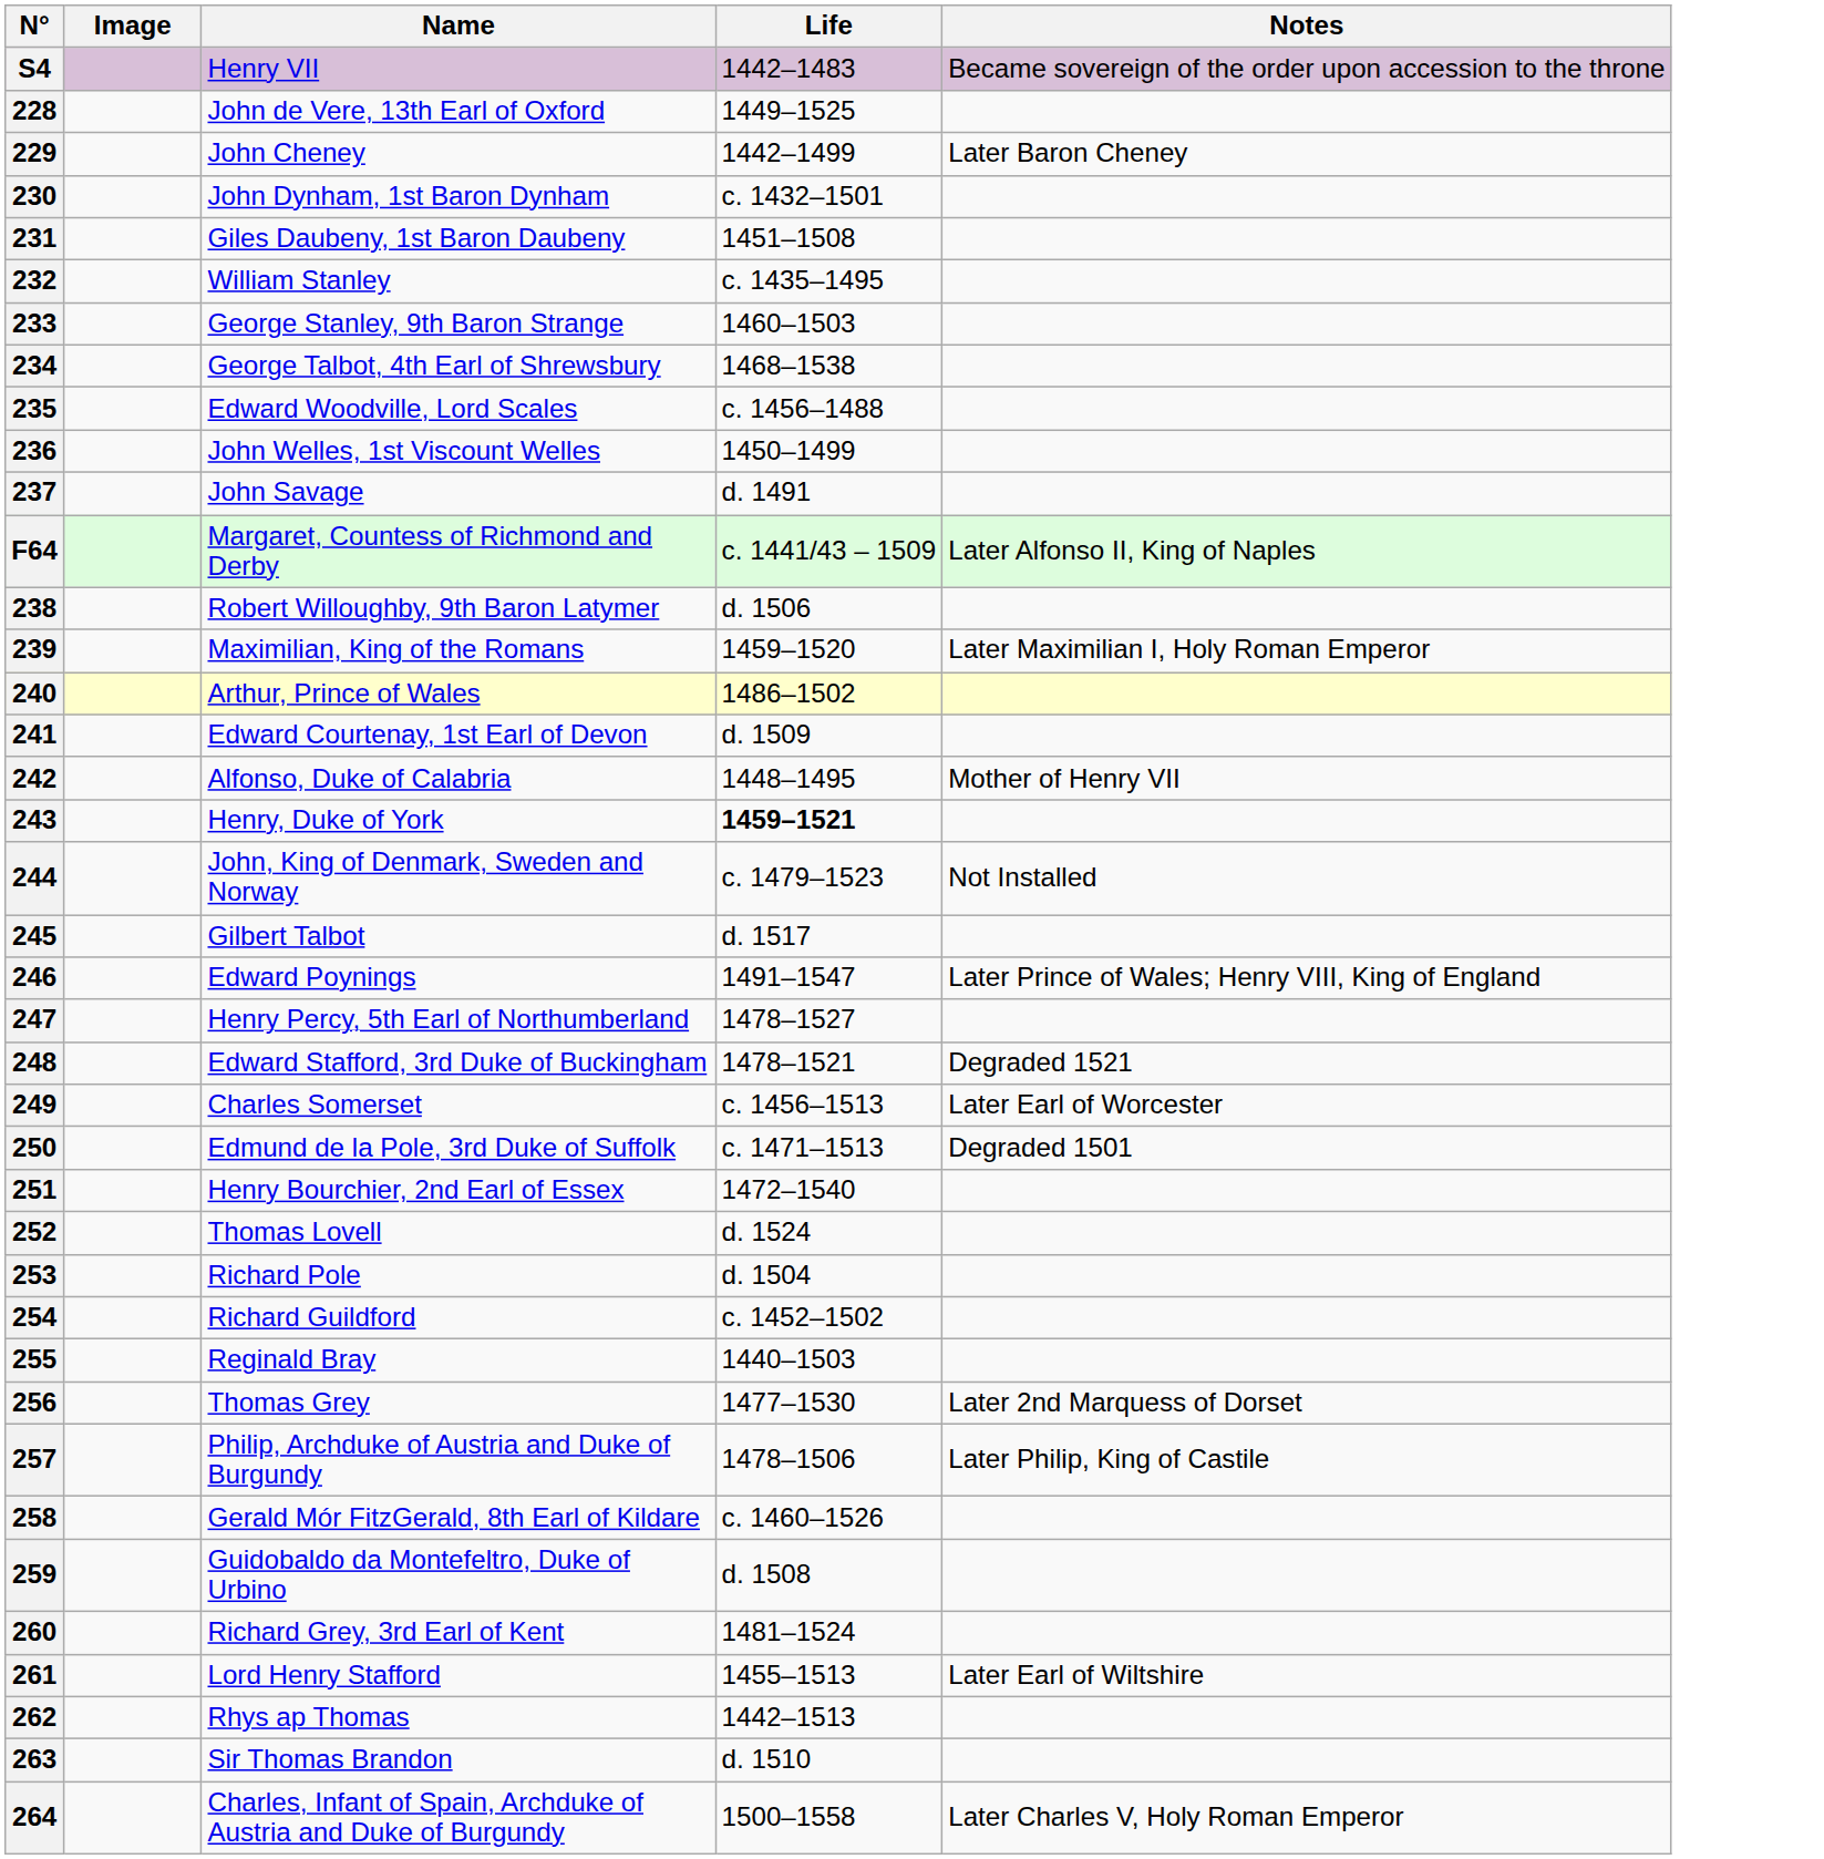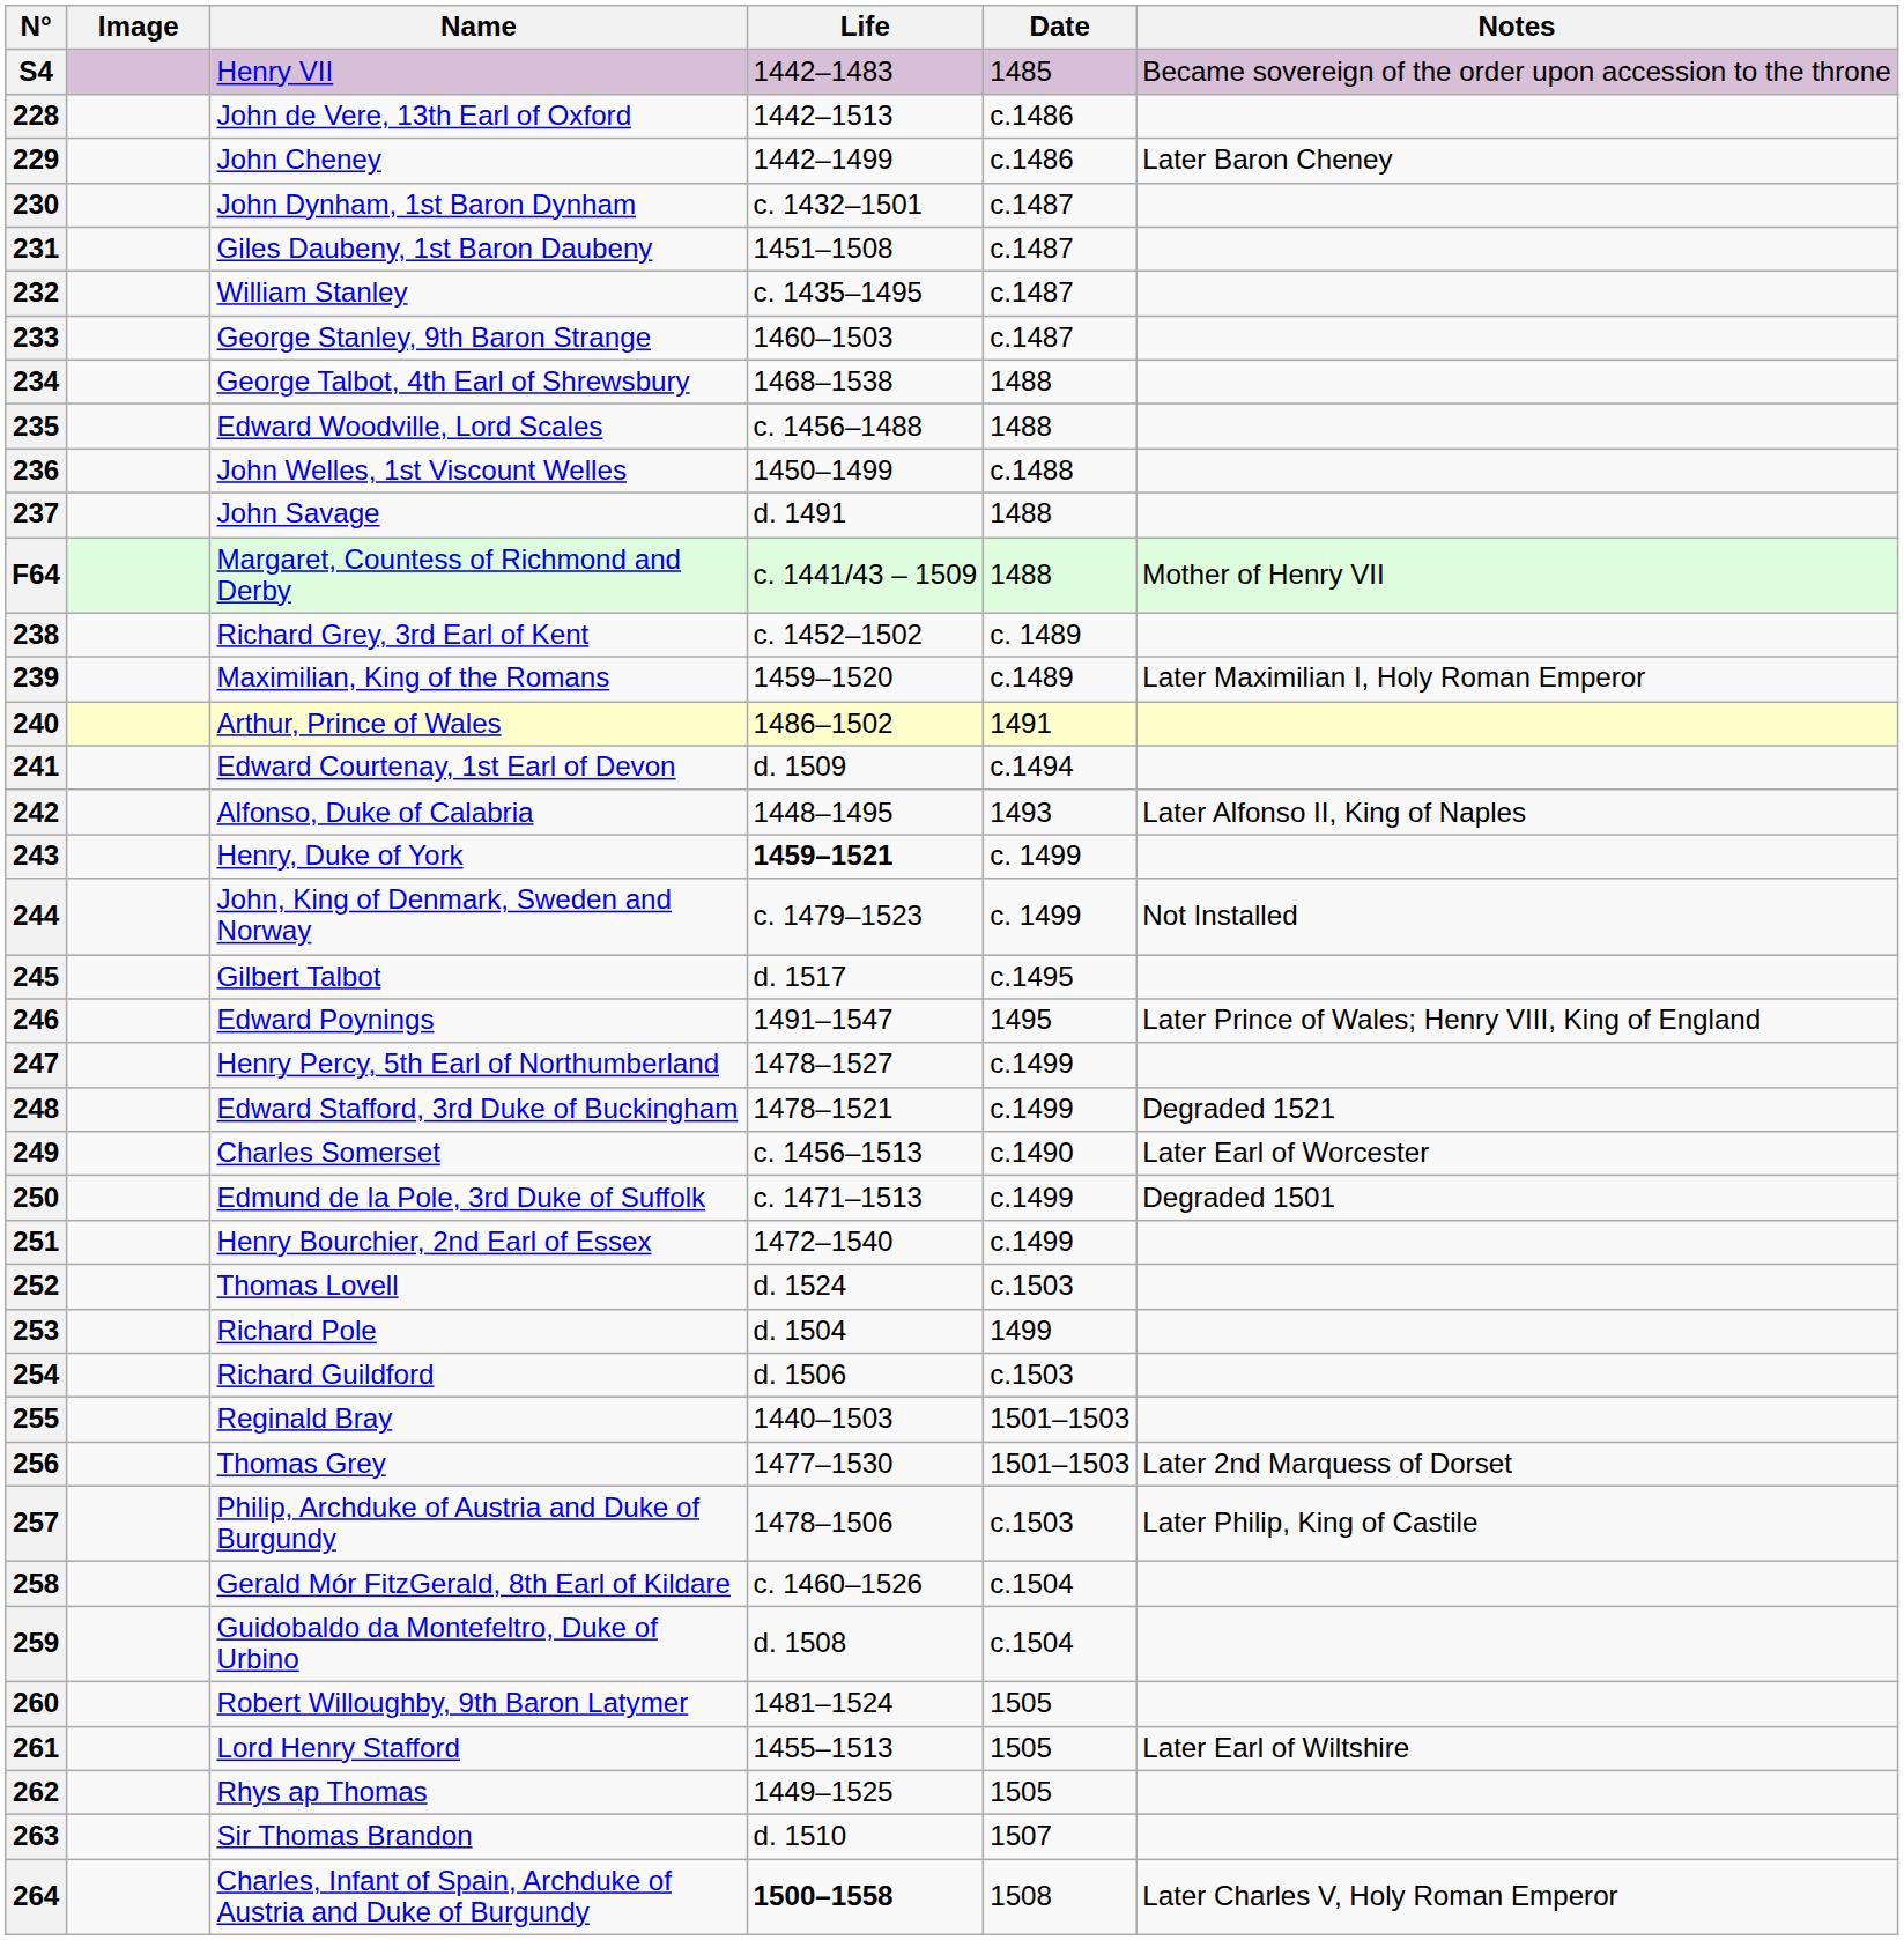 <table class="wikitable">
 <tr>
 <th>N°</th>
 <th style="width: 75px;">Image</th>
 <th style="width: 300px;">Name</th>
 <th>Life</th>
+<th>Date</th>
 <th>Notes</th>
 </tr>
 <tr bgcolor="#D8BFD8">
 <th>S4</th>
 <td></td>
 <td><a href='#'>Henry VII</a></td>
 <td>1442–1483</td>
+<td>1485</td>
 <td>Became sovereign of the order upon accession to the throne</td>
 </tr>
 <tr>
 <th>228</th>
 <td></td>
 <td><a href='#'>John de Vere, 13th Earl of Oxford</a></td>
-<td>1449–1525</td>
+<td>1442–1513</td>
+<td>c.1486</td>
 <td></td>
 </tr>
 <tr>
 <th>229</th>
 <td></td>
 <td><a href='#'>John Cheney</a></td>
 <td>1442–1499</td>
+<td>c.1486</td>
 <td>Later Baron Cheney</td>
 </tr>
 <tr>
 <th>230</th>
 <td></td>
 <td><a href='#'>John Dynham, 1st Baron Dynham</a></td>
 <td>c. 1432–1501</td>
+<td>c.1487</td>
 <td></td>
 </tr>
 <tr>
 <th>231</th>
 <td></td>
 <td><a href='#'>Giles Daubeny, 1st Baron Daubeny</a></td>
 <td>1451–1508</td>
+<td>c.1487</td>
 <td></td>
 </tr>
 <tr>
 <th>232</th>
 <td></td>
 <td><a href='#'>William Stanley</a></td>
 <td>c. 1435–1495</td>
+<td>c.1487</td>
 <td></td>
 </tr>
 <tr>
 <th>233</th>
 <td></td>
 <td><a href='#'>George Stanley, 9th Baron Strange</a></td>
 <td>1460–1503</td>
+<td>c.1487</td>
 <td></td>
 </tr>
 <tr>
 <th>234</th>
 <td></td>
 <td><a href='#'>George Talbot, 4th Earl of Shrewsbury</a></td>
 <td>1468–1538</td>
+<td>1488</td>
 <td></td>
 </tr>
 <tr>
 <th>235</th>
 <td></td>
 <td><a href='#'>Edward Woodville, Lord Scales</a></td>
 <td>c. 1456–1488</td>
+<td>1488</td>
 <td></td>
 </tr>
 <tr>
 <th>236</th>
 <td></td>
 <td><a href='#'>John Welles, 1st Viscount Welles</a></td>
 <td>1450–1499</td>
+<td>c.1488</td>
 <td></td>
 </tr>
 <tr>
 <th>237</th>
 <td></td>
 <td><a href='#'>John Savage</a></td>
 <td>d. 1491</td>
+<td>1488</td>
 <td></td>
 </tr>
 <tr bgcolor="#DDFDDD">
 <th>F64</th>
 <td></td>
 <td><a href='#'>Margaret, Countess of Richmond and Derby</a></td>
 <td>c. 1441/43 – 1509</td>
-<td>Later Alfonso II, King of Naples</td>
+<td>1488</td>
+<td>Mother of Henry VII</td>
 </tr>
 <tr>
 <th>238</th>
 <td></td>
-<td><a href='#'>Robert Willoughby, 9th Baron Latymer</a></td>
-<td>d. 1506</td>
+<td><a href='#'>Richard Grey, 3rd Earl of Kent</a></td>
+<td>c. 1452–1502</td>
+<td>c. 1489</td>
 <td></td>
 </tr>
 <tr>
 <th>239</th>
 <td></td>
 <td><a href='#'>Maximilian, King of the Romans</a></td>
 <td>1459–1520</td>
+<td>c.1489</td>
 <td>Later Maximilian I, Holy Roman Emperor</td>
 </tr>
 <tr bgcolor="#FFFFCC">
 <th>240</th>
 <td></td>
 <td><a href='#'>Arthur, Prince of Wales</a></td>
 <td>1486–1502</td>
+<td>1491</td>
 <td></td>
 </tr>
 <tr>
 <th>241</th>
 <td></td>
 <td><a href='#'>Edward Courtenay, 1st Earl of Devon</a></td>
 <td>d. 1509</td>
+<td>c.1494</td>
 <td></td>
 </tr>
 <tr>
 <th>242</th>
 <td></td>
 <td><a href='#'>Alfonso, Duke of Calabria</a></td>
 <td>1448–1495</td>
-<td>Mother of Henry VII</td>
+<td>1493</td>
+<td>Later Alfonso II, King of Naples</td>
 </tr>
 <tr>
 <th>243</th>
 <td></td>
 <td><a href='#'>Henry, Duke of York</a></td>
 <td><strong>1459–1521</strong></td>
+<td>c. 1499</td>
 <td></td>
 </tr>
 <tr>
 <th>244</th>
 <td></td>
 <td><a href='#'>John, King of Denmark, Sweden and Norway</a></td>
 <td>c. 1479–1523</td>
+<td>c. 1499</td>
 <td>Not Installed</td>
 </tr>
 <tr>
 <th>245</th>
 <td></td>
 <td><a href='#'>Gilbert Talbot</a></td>
 <td>d. 1517</td>
+<td>c.1495</td>
 <td></td>
 </tr>
 <tr>
 <th>246</th>
 <td></td>
 <td><a href='#'>Edward Poynings</a></td>
 <td>1491–1547</td>
+<td>1495</td>
 <td>Later Prince of Wales; Henry VIII, King of England</td>
 </tr>
 <tr>
 <th>247</th>
 <td></td>
 <td><a href='#'>Henry Percy, 5th Earl of Northumberland</a></td>
 <td>1478–1527</td>
+<td>c.1499</td>
 <td></td>
 </tr>
 <tr>
 <th>248</th>
 <td></td>
 <td><a href='#'>Edward Stafford, 3rd Duke of Buckingham</a></td>
 <td>1478–1521</td>
+<td>c.1499</td>
 <td>Degraded 1521</td>
 </tr>
 <tr>
 <th>249</th>
 <td></td>
 <td><a href='#'>Charles Somerset</a></td>
 <td>c. 1456–1513</td>
+<td>c.1490</td>
 <td>Later Earl of Worcester</td>
 </tr>
 <tr>
 <th>250</th>
 <td></td>
 <td><a href='#'>Edmund de la Pole, 3rd Duke of Suffolk</a></td>
 <td>c. 1471–1513</td>
+<td>c.1499</td>
 <td>Degraded 1501</td>
 </tr>
 <tr>
 <th>251</th>
 <td></td>
 <td><a href='#'>Henry Bourchier, 2nd Earl of Essex</a></td>
 <td>1472–1540</td>
+<td>c.1499</td>
 <td></td>
 </tr>
 <tr>
 <th>252</th>
 <td></td>
 <td><a href='#'>Thomas Lovell</a></td>
 <td>d. 1524</td>
+<td>c.1503</td>
 <td></td>
 </tr>
 <tr>
 <th>253</th>
 <td></td>
 <td><a href='#'>Richard Pole</a></td>
 <td>d. 1504</td>
+<td>1499</td>
 <td></td>
 </tr>
 <tr>
 <th>254</th>
 <td></td>
 <td><a href='#'>Richard Guildford</a></td>
-<td>c. 1452–1502</td>
+<td>d. 1506</td>
+<td>c.1503</td>
 <td></td>
 </tr>
 <tr>
 <th>255</th>
 <td></td>
 <td><a href='#'>Reginald Bray</a></td>
 <td>1440–1503</td>
+<td>1501–1503</td>
 <td></td>
 </tr>
 <tr>
 <th>256</th>
 <td></td>
 <td><a href='#'>Thomas Grey</a></td>
 <td>1477–1530</td>
+<td>1501–1503</td>
 <td>Later 2nd Marquess of Dorset</td>
 </tr>
 <tr>
 <th>257</th>
 <td></td>
 <td><a href='#'>Philip, Archduke of Austria and Duke of Burgundy</a></td>
 <td>1478–1506</td>
+<td>c.1503</td>
 <td>Later Philip, King of Castile</td>
 </tr>
 <tr>
 <th>258</th>
 <td></td>
 <td><a href='#'>Gerald Mór FitzGerald, 8th Earl of Kildare</a></td>
 <td>c. 1460–1526</td>
+<td>c.1504</td>
 <td></td>
 </tr>
 <tr>
 <th>259</th>
 <td></td>
 <td><a href='#'>Guidobaldo da Montefeltro, Duke of Urbino</a></td>
 <td>d. 1508</td>
+<td>c.1504</td>
 <td></td>
 </tr>
 <tr>
 <th>260</th>
 <td></td>
-<td><a href='#'>Richard Grey, 3rd Earl of Kent</a></td>
+<td><a href='#'>Robert Willoughby, 9th Baron Latymer</a></td>
 <td>1481–1524</td>
+<td>1505</td>
 <td></td>
 </tr>
 <tr>
 <th>261</th>
 <td></td>
 <td><a href='#'>Lord Henry Stafford</a></td>
 <td>1455–1513</td>
+<td>1505</td>
 <td>Later Earl of Wiltshire</td>
 </tr>
 <tr>
 <th>262</th>
 <td></td>
 <td><a href='#'>Rhys ap Thomas</a></td>
-<td>1442–1513</td>
+<td>1449–1525</td>
+<td>1505</td>
 <td></td>
 </tr>
 <tr>
 <th>263</th>
 <td></td>
 <td><a href='#'>Sir Thomas Brandon</a></td>
 <td>d. 1510</td>
+<td>1507</td>
 <td></td>
 </tr>
 <tr>
 <th>264</th>
 <td></td>
 <td><a href='#'>Charles, Infant of Spain, Archduke of Austria and Duke of Burgundy</a></td>
-<td>1500–1558</td>
+<td><strong>1500–1558</strong></td>
+<td>1508</td>
 <td>Later Charles V, Holy Roman Emperor</td>
 </tr>
 </table>
